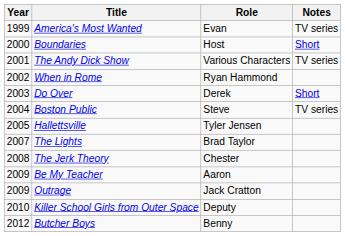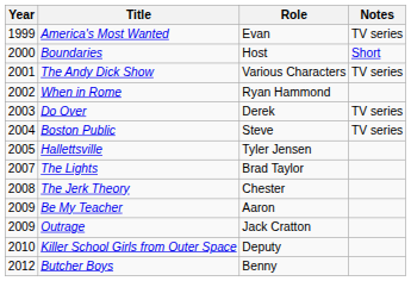 <table class="wikitable">
 <tr>
 <th>Year</th>
 <th>Title</th>
 <th>Role</th>
 <th>Notes</th>
 </tr>
 <tr>
 <td>1999</td>
 <td><em><a href='#'>America's Most Wanted</a></em></td>
 <td>Evan</td>
 <td>TV series</td>
 </tr>
 <tr>
 <td>2000</td>
 <td><em><a href='#'>Boundaries</a></em></td>
 <td>Host</td>
 <td><a href='#'>Short</a></td>
 </tr>
 <tr>
 <td>2001</td>
 <td><em><a href='#'>The Andy Dick Show</a></em></td>
 <td>Various Characters</td>
 <td>TV series</td>
 </tr>
 <tr>
 <td>2002</td>
 <td><em><a href='#'>When in Rome</a></em></td>
 <td>Ryan Hammond</td>
 <td></td>
 </tr>
 <tr>
 <td>2003</td>
 <td><em><a href='#'>Do Over</a></em></td>
 <td>Derek</td>
-<td><a href='#'>Short</a></td>
+<td>TV series</td>
 </tr>
 <tr>
 <td>2004</td>
 <td><em><a href='#'>Boston Public</a></em></td>
 <td>Steve</td>
 <td>TV series</td>
 </tr>
 <tr>
 <td>2005</td>
 <td><em><a href='#'>Hallettsville</a></em></td>
 <td>Tyler Jensen</td>
 <td></td>
 </tr>
 <tr>
 <td>2007</td>
 <td><em><a href='#'>The Lights</a></em></td>
 <td>Brad Taylor</td>
 <td></td>
 </tr>
 <tr>
 <td>2008</td>
 <td><em><a href='#'>The Jerk Theory</a></em></td>
 <td>Chester</td>
 <td></td>
 </tr>
 <tr>
 <td>2009</td>
 <td><em><a href='#'>Be My Teacher</a></em></td>
 <td>Aaron</td>
 <td></td>
 </tr>
 <tr>
 <td>2009</td>
 <td><em><a href='#'>Outrage</a></em></td>
 <td>Jack Cratton</td>
 <td></td>
 </tr>
 <tr>
 <td>2010</td>
 <td><em><a href='#'>Killer School Girls from Outer Space</a></em></td>
 <td>Deputy</td>
 <td></td>
 </tr>
 <tr>
 <td>2012</td>
 <td><em><a href='#'>Butcher Boys</a></em></td>
 <td>Benny</td>
 <td></td>
 </tr>
 </table>
